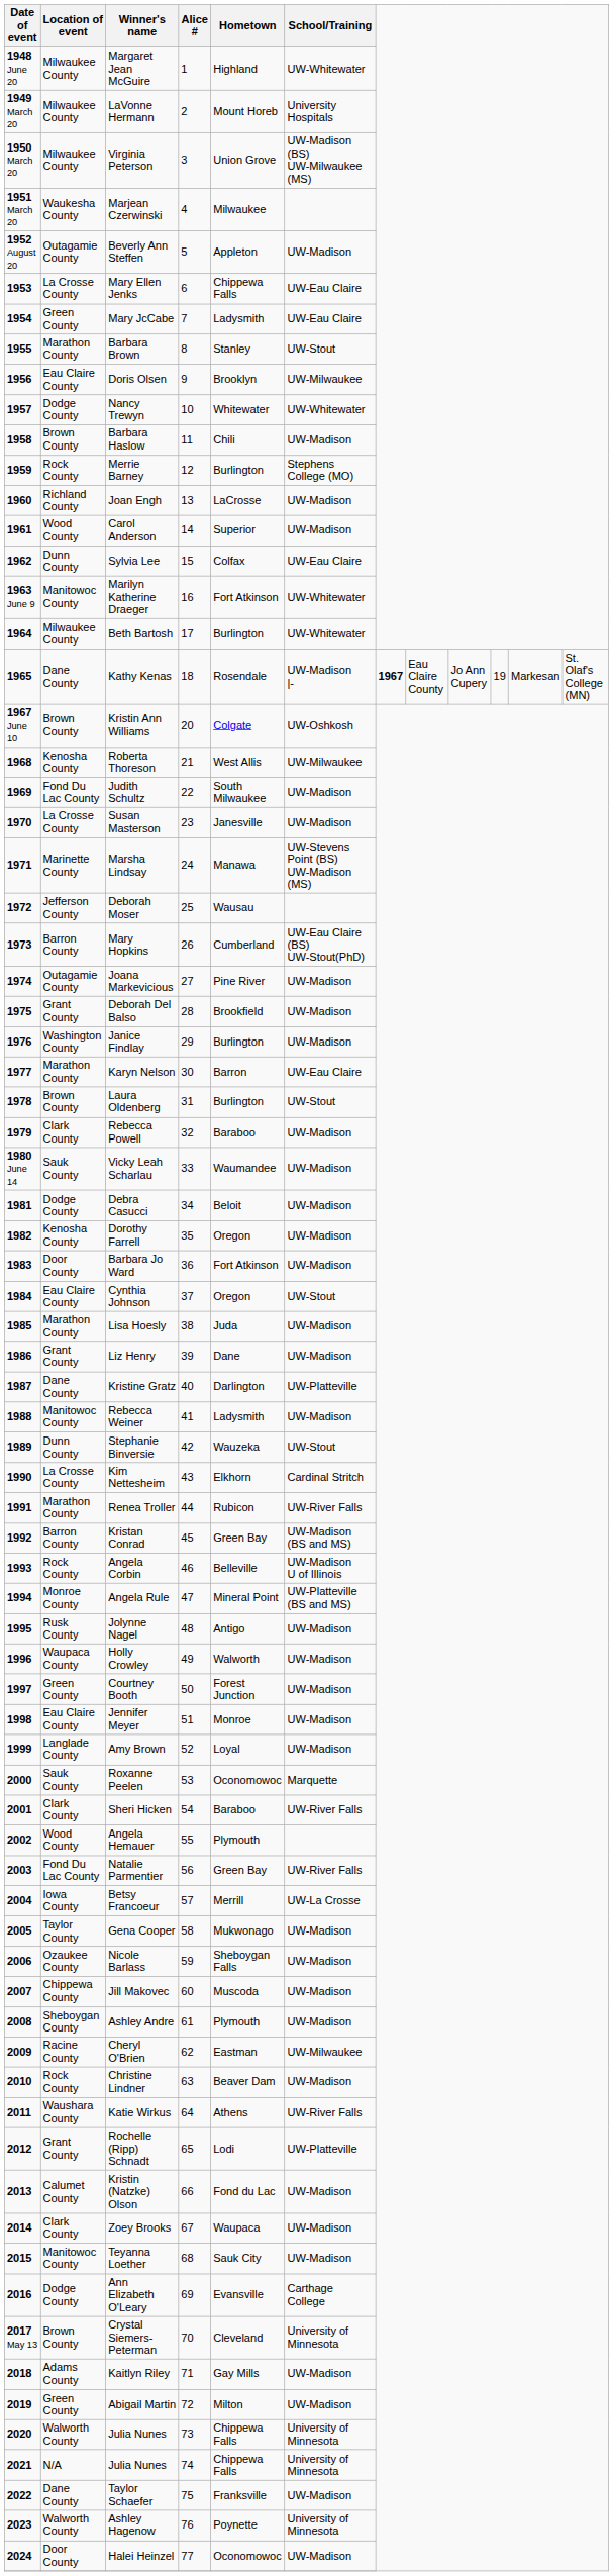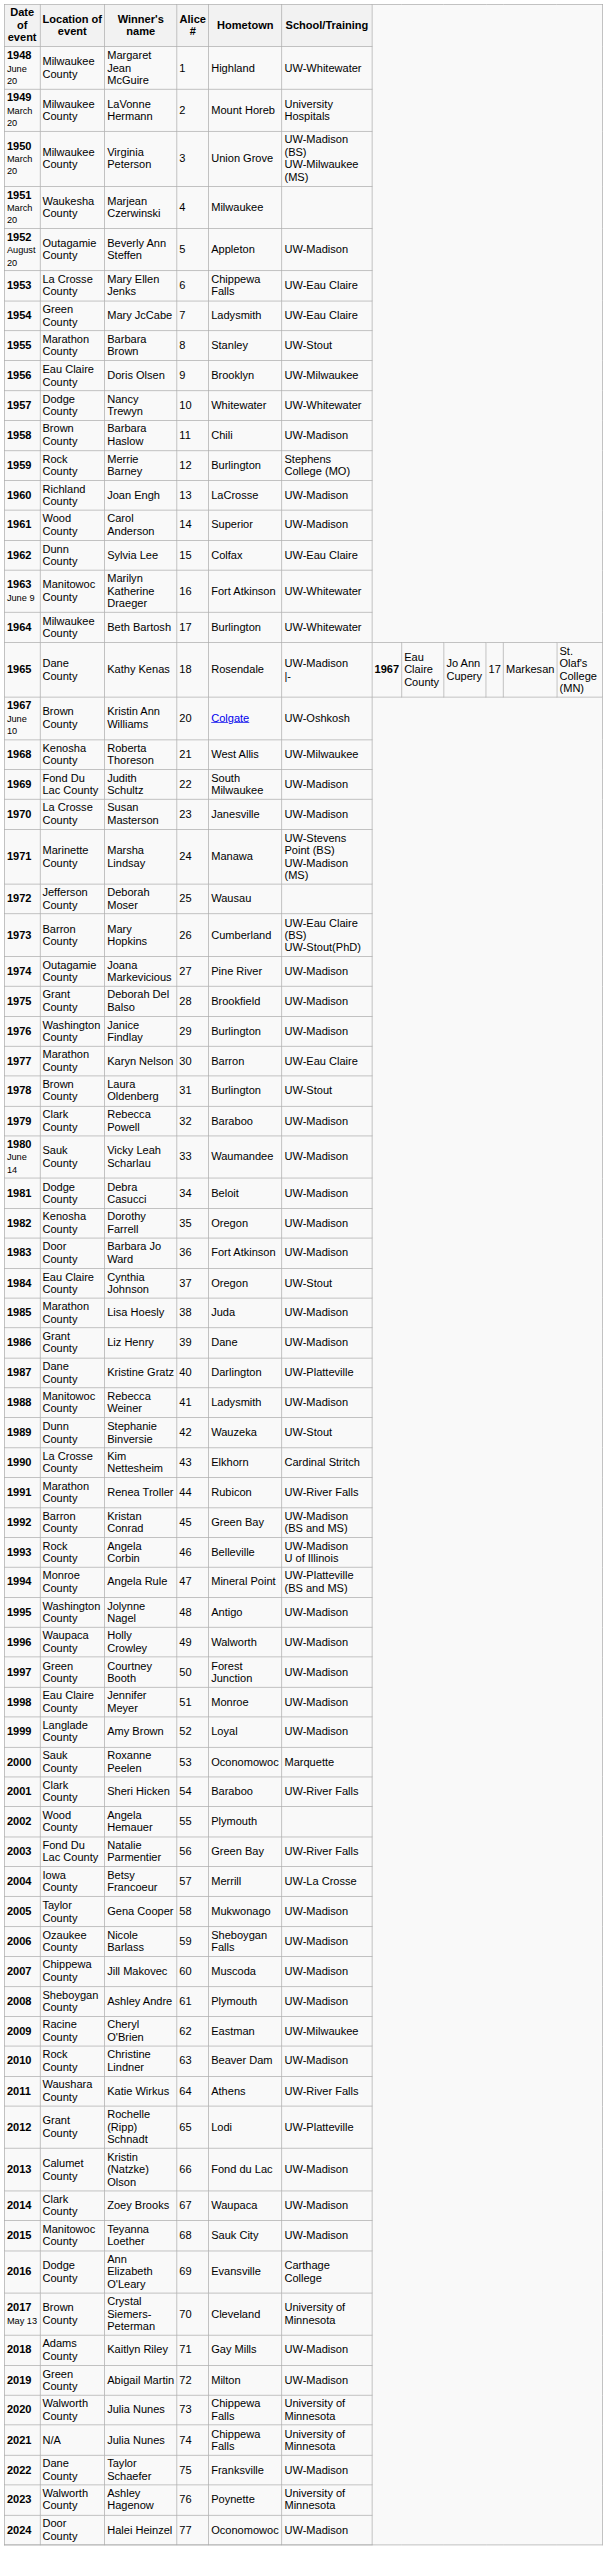 <table class="wikitable">
 <tr>
 <th>Date of event</th>
 <th>Location of event</th>
 <th>Winner's name</th>
 <th>Alice #</th>
 <th>Hometown</th>
 <th>School/Training<br></th>
 </tr>
 <tr>
 <td><strong>1948</strong> <br> <small>June 20</small></td>
 <td>Milwaukee County</td>
 <td>Margaret Jean McGuire</td>
 <td>1</td>
 <td>Highland</td>
 <td>UW-Whitewater</td>
 </tr>
 <tr>
 <td><strong>1949</strong> <br> <small>March 20</small></td>
 <td>Milwaukee County</td>
 <td>LaVonne Hermann</td>
 <td>2</td>
 <td>Mount Horeb</td>
 <td>University Hospitals</td>
 </tr>
 <tr>
 <td><strong>1950</strong> <br> <small>March 20</small></td>
 <td>Milwaukee County</td>
 <td>Virginia Peterson</td>
 <td>3</td>
 <td>Union Grove</td>
 <td>UW-Madison (BS)<br>UW-Milwaukee (MS)</td>
 </tr>
 <tr>
 <td><strong>1951</strong> <br> <small>March 20</small></td>
 <td>Waukesha County</td>
 <td>Marjean Czerwinski</td>
 <td>4</td>
 <td>Milwaukee</td>
 <td></td>
 </tr>
 <tr>
 <td><strong>1952</strong> <br> <small>August 20</small></td>
 <td>Outagamie County</td>
 <td>Beverly Ann Steffen</td>
 <td>5</td>
 <td>Appleton</td>
 <td>UW-Madison</td>
 </tr>
 <tr>
 <td><strong>1953</strong> <br> <small></small></td>
 <td>La Crosse County</td>
 <td>Mary Ellen Jenks</td>
 <td>6</td>
 <td>Chippewa Falls</td>
 <td>UW-Eau Claire</td>
 </tr>
 <tr>
 <td><strong>1954</strong> <br> <small></small></td>
 <td>Green County</td>
 <td>Mary JcCabe</td>
 <td>7</td>
 <td>Ladysmith</td>
 <td>UW-Eau Claire</td>
 </tr>
 <tr>
 <td><strong>1955</strong> <br> <small></small></td>
 <td>Marathon County</td>
 <td>Barbara Brown</td>
 <td>8</td>
 <td>Stanley</td>
 <td>UW-Stout</td>
 </tr>
 <tr>
 <td><strong>1956</strong></td>
 <td>Eau Claire County</td>
 <td>Doris Olsen</td>
 <td>9</td>
 <td>Brooklyn</td>
 <td>UW-Milwaukee</td>
 </tr>
 <tr>
 <td><strong>1957</strong></td>
 <td>Dodge County</td>
 <td>Nancy Trewyn</td>
 <td>10</td>
 <td>Whitewater</td>
 <td>UW-Whitewater</td>
 </tr>
 <tr>
 <td><strong>1958</strong></td>
 <td>Brown County</td>
 <td>Barbara Haslow</td>
 <td>11</td>
 <td>Chili</td>
 <td>UW-Madison</td>
 </tr>
 <tr>
 <td><strong>1959</strong></td>
 <td>Rock County</td>
 <td>Merrie Barney</td>
 <td>12</td>
 <td>Burlington</td>
 <td>Stephens College (MO)</td>
 </tr>
 <tr>
 <td><strong>1960</strong></td>
 <td>Richland County</td>
 <td>Joan Engh</td>
 <td>13</td>
 <td>LaCrosse</td>
 <td>UW-Madison</td>
 </tr>
 <tr>
 <td><strong>1961</strong></td>
 <td>Wood County</td>
 <td>Carol Anderson</td>
 <td>14</td>
 <td>Superior</td>
 <td>UW-Madison</td>
 </tr>
 <tr>
 <td><strong>1962</strong></td>
 <td>Dunn County</td>
 <td>Sylvia Lee</td>
 <td>15</td>
 <td>Colfax</td>
 <td>UW-Eau Claire</td>
 </tr>
 <tr>
 <td><strong>1963</strong> <br> <small>June 9</small></td>
 <td>Manitowoc County</td>
 <td>Marilyn Katherine Draeger</td>
 <td>16</td>
 <td>Fort Atkinson</td>
 <td>UW-Whitewater</td>
 </tr>
 <tr>
 <td><strong>1964</strong></td>
 <td>Milwaukee County</td>
 <td>Beth Bartosh</td>
 <td>17</td>
 <td>Burlington</td>
 <td>UW-Whitewater</td>
 </tr>
 <tr>
 <td><strong>1965</strong></td>
 <td>Dane County</td>
 <td>Kathy Kenas</td>
 <td>18</td>
 <td>Rosendale</td>
 <td>UW-Madison<br>|-</td>
 <td><strong>1967</strong></td>
 <td>Eau Claire County</td>
 <td>Jo Ann Cupery</td>
-<td>19</td>
+<td>17</td>
 <td>Markesan</td>
 <td>St. Olaf's College (MN)</td>
 </tr>
 <tr>
 <td><strong>1967</strong> <br> <small>June 10</small></td>
 <td>Brown County</td>
 <td>Kristin Ann Williams</td>
 <td>20</td>
 <td><a href='#'>Colgate</a></td>
 <td>UW-Oshkosh</td>
 </tr>
 <tr>
 <td><strong>1968</strong></td>
 <td>Kenosha County</td>
 <td>Roberta Thoreson</td>
 <td>21</td>
 <td>West Allis</td>
 <td>UW-Milwaukee</td>
 </tr>
 <tr>
 <td><strong>1969</strong></td>
 <td>Fond Du Lac County</td>
 <td>Judith Schultz</td>
 <td>22</td>
 <td>South Milwaukee</td>
 <td>UW-Madison</td>
 </tr>
 <tr>
 <td><strong>1970</strong></td>
 <td>La Crosse County</td>
 <td>Susan Masterson</td>
 <td>23</td>
 <td>Janesville</td>
 <td>UW-Madison</td>
 </tr>
 <tr>
 <td><strong>1971</strong></td>
 <td>Marinette County</td>
 <td>Marsha Lindsay</td>
 <td>24</td>
 <td>Manawa</td>
 <td>UW-Stevens Point (BS)<br>UW-Madison (MS)</td>
 </tr>
 <tr>
 <td><strong>1972</strong></td>
 <td>Jefferson County</td>
 <td>Deborah Moser</td>
 <td>25</td>
 <td>Wausau</td>
 <td></td>
 </tr>
 <tr>
 <td><strong>1973</strong></td>
 <td>Barron County</td>
 <td>Mary Hopkins</td>
 <td>26</td>
 <td>Cumberland</td>
 <td>UW-Eau Claire (BS)<br>UW-Stout(PhD)</td>
 </tr>
 <tr>
 <td><strong>1974</strong></td>
 <td>Outagamie County</td>
 <td>Joana Markevicious</td>
 <td>27</td>
 <td>Pine River</td>
 <td>UW-Madison</td>
 </tr>
 <tr>
 <td><strong>1975</strong></td>
 <td>Grant County</td>
 <td>Deborah Del Balso</td>
 <td>28</td>
 <td>Brookfield</td>
 <td>UW-Madison</td>
 </tr>
 <tr>
 <td><strong>1976</strong></td>
 <td>Washington County</td>
 <td>Janice Findlay</td>
 <td>29</td>
 <td>Burlington</td>
 <td>UW-Madison</td>
 </tr>
 <tr>
 <td><strong>1977</strong></td>
 <td>Marathon County</td>
 <td>Karyn Nelson</td>
 <td>30</td>
 <td>Barron</td>
 <td>UW-Eau Claire</td>
 </tr>
 <tr>
 <td><strong>1978</strong></td>
 <td>Brown County</td>
 <td>Laura Oldenberg</td>
 <td>31</td>
 <td>Burlington</td>
 <td>UW-Stout</td>
 </tr>
 <tr>
 <td><strong>1979</strong></td>
 <td>Clark County</td>
 <td>Rebecca Powell</td>
 <td>32</td>
 <td>Baraboo</td>
 <td>UW-Madison</td>
 </tr>
 <tr>
 <td><strong>1980</strong> <br> <small>June 14</small></td>
 <td>Sauk County</td>
 <td>Vicky Leah Scharlau</td>
 <td>33</td>
 <td>Waumandee</td>
 <td>UW-Madison</td>
 </tr>
 <tr>
 <td><strong>1981</strong></td>
 <td>Dodge County</td>
 <td>Debra Casucci</td>
 <td>34</td>
 <td>Beloit</td>
 <td>UW-Madison</td>
 </tr>
 <tr>
 <td><strong>1982</strong></td>
 <td>Kenosha County</td>
 <td>Dorothy Farrell</td>
 <td>35</td>
 <td>Oregon</td>
 <td>UW-Madison</td>
 </tr>
 <tr>
 <td><strong>1983</strong></td>
 <td>Door County</td>
 <td>Barbara Jo Ward</td>
 <td>36</td>
 <td>Fort Atkinson</td>
 <td>UW-Madison</td>
 </tr>
 <tr>
 <td><strong>1984</strong></td>
 <td>Eau Claire County</td>
 <td>Cynthia Johnson</td>
 <td>37</td>
 <td>Oregon</td>
 <td>UW-Stout</td>
 </tr>
 <tr>
 <td><strong>1985</strong></td>
 <td>Marathon County</td>
 <td>Lisa Hoesly</td>
 <td>38</td>
 <td>Juda</td>
 <td>UW-Madison</td>
 </tr>
 <tr>
 <td><strong>1986</strong></td>
 <td>Grant County</td>
 <td>Liz Henry</td>
 <td>39</td>
 <td>Dane</td>
 <td>UW-Madison</td>
 </tr>
 <tr>
 <td><strong>1987</strong></td>
 <td>Dane County</td>
 <td>Kristine Gratz</td>
 <td>40</td>
 <td>Darlington</td>
 <td>UW-Platteville</td>
 </tr>
 <tr>
 <td><strong>1988</strong></td>
 <td>Manitowoc County</td>
 <td>Rebecca Weiner</td>
 <td>41</td>
 <td>Ladysmith</td>
 <td>UW-Madison</td>
 </tr>
 <tr>
 <td><strong>1989</strong></td>
 <td>Dunn County</td>
 <td>Stephanie Binversie</td>
 <td>42</td>
 <td>Wauzeka</td>
 <td>UW-Stout</td>
 </tr>
 <tr>
 <td><strong>1990</strong></td>
 <td>La Crosse County</td>
 <td>Kim Nettesheim</td>
 <td>43</td>
 <td>Elkhorn</td>
 <td>Cardinal Stritch</td>
 </tr>
 <tr>
 <td><strong>1991</strong></td>
 <td>Marathon County</td>
 <td>Renea Troller</td>
 <td>44</td>
 <td>Rubicon</td>
 <td>UW-River Falls</td>
 </tr>
 <tr>
 <td><strong>1992</strong></td>
 <td>Barron County</td>
 <td>Kristan Conrad</td>
 <td>45</td>
 <td>Green Bay</td>
 <td>UW-Madison (BS and MS)</td>
 </tr>
 <tr>
 <td><strong>1993</strong></td>
 <td>Rock County</td>
 <td>Angela Corbin</td>
 <td>46</td>
 <td>Belleville</td>
 <td>UW-Madison<br>U of Illinois</td>
 </tr>
 <tr>
 <td><strong>1994</strong></td>
 <td>Monroe County</td>
 <td>Angela Rule</td>
 <td>47</td>
 <td>Mineral Point</td>
 <td>UW-Platteville (BS and MS)</td>
 </tr>
 <tr>
 <td><strong>1995</strong></td>
-<td>Rusk County</td>
+<td>Washington County</td>
 <td>Jolynne Nagel</td>
 <td>48</td>
 <td>Antigo</td>
 <td>UW-Madison</td>
 </tr>
 <tr>
 <td><strong>1996</strong></td>
 <td>Waupaca County</td>
 <td>Holly Crowley</td>
 <td>49</td>
 <td>Walworth</td>
 <td>UW-Madison</td>
 </tr>
 <tr>
 <td><strong>1997</strong></td>
 <td>Green County</td>
 <td>Courtney Booth</td>
 <td>50</td>
 <td>Forest Junction</td>
 <td>UW-Madison</td>
 </tr>
 <tr>
 <td><strong>1998</strong></td>
 <td>Eau Claire County</td>
 <td>Jennifer Meyer</td>
 <td>51</td>
 <td>Monroe</td>
 <td>UW-Madison</td>
 </tr>
 <tr>
 <td><strong>1999</strong></td>
 <td>Langlade County</td>
 <td>Amy Brown</td>
 <td>52</td>
 <td>Loyal</td>
 <td>UW-Madison</td>
 </tr>
 <tr>
 <td><strong>2000</strong></td>
 <td>Sauk County</td>
 <td>Roxanne Peelen</td>
 <td>53</td>
 <td>Oconomowoc</td>
 <td>Marquette</td>
 </tr>
 <tr>
 <td><strong>2001</strong></td>
 <td>Clark County</td>
 <td>Sheri Hicken</td>
 <td>54</td>
 <td>Baraboo</td>
 <td>UW-River Falls</td>
 </tr>
 <tr>
 <td><strong>2002</strong></td>
 <td>Wood County</td>
 <td>Angela Hemauer</td>
 <td>55</td>
 <td>Plymouth</td>
 <td></td>
 </tr>
 <tr>
 <td><strong>2003</strong></td>
 <td>Fond Du Lac County</td>
 <td>Natalie Parmentier</td>
 <td>56</td>
 <td>Green Bay</td>
 <td>UW-River Falls</td>
 </tr>
 <tr>
 <td><strong>2004</strong></td>
 <td>Iowa County</td>
 <td>Betsy Francoeur</td>
 <td>57</td>
 <td>Merrill</td>
 <td>UW-La Crosse</td>
 </tr>
 <tr>
 <td><strong>2005</strong></td>
 <td>Taylor County</td>
 <td>Gena Cooper</td>
 <td>58</td>
 <td>Mukwonago</td>
 <td>UW-Madison</td>
 </tr>
 <tr>
 <td><strong>2006</strong></td>
 <td>Ozaukee County</td>
 <td>Nicole Barlass</td>
 <td>59</td>
 <td>Sheboygan Falls</td>
 <td>UW-Madison</td>
 </tr>
 <tr>
 <td><strong>2007</strong></td>
 <td>Chippewa County</td>
 <td>Jill Makovec</td>
 <td>60</td>
 <td>Muscoda</td>
 <td>UW-Madison</td>
 </tr>
 <tr>
 <td><strong>2008</strong></td>
 <td>Sheboygan County</td>
 <td>Ashley Andre</td>
 <td>61</td>
 <td>Plymouth</td>
 <td>UW-Madison</td>
 </tr>
 <tr>
 <td><strong>2009</strong></td>
 <td>Racine County</td>
 <td>Cheryl O'Brien</td>
 <td>62</td>
 <td>Eastman</td>
 <td>UW-Milwaukee</td>
 </tr>
 <tr>
 <td><strong>2010</strong></td>
 <td>Rock County</td>
 <td>Christine Lindner</td>
 <td>63</td>
 <td>Beaver Dam</td>
 <td>UW-Madison</td>
 </tr>
 <tr>
 <td><strong>2011</strong></td>
 <td>Waushara County</td>
 <td>Katie Wirkus</td>
 <td>64</td>
 <td>Athens</td>
 <td>UW-River Falls</td>
 </tr>
 <tr>
 <td><strong>2012</strong></td>
 <td>Grant County</td>
 <td>Rochelle (Ripp) Schnadt</td>
 <td>65</td>
 <td>Lodi</td>
 <td>UW-Platteville</td>
 </tr>
 <tr>
 <td><strong>2013</strong></td>
 <td>Calumet County</td>
 <td>Kristin (Natzke) Olson</td>
 <td>66</td>
 <td>Fond du Lac</td>
 <td>UW-Madison</td>
 </tr>
 <tr>
 <td><strong>2014</strong></td>
 <td>Clark County</td>
 <td>Zoey Brooks</td>
 <td>67</td>
 <td>Waupaca</td>
 <td>UW-Madison</td>
 </tr>
 <tr>
 <td><strong>2015</strong></td>
 <td>Manitowoc County</td>
 <td>Teyanna Loether</td>
 <td>68</td>
 <td>Sauk City</td>
 <td>UW-Madison</td>
 </tr>
 <tr>
 <td><strong>2016</strong> <br></td>
 <td>Dodge County</td>
 <td>Ann Elizabeth O'Leary</td>
 <td>69</td>
 <td>Evansville</td>
 <td>Carthage College</td>
 </tr>
 <tr>
 <td><strong>2017</strong> <br> <small>May 13</small></td>
 <td>Brown County</td>
 <td>Crystal Siemers-Peterman</td>
 <td>70</td>
 <td>Cleveland</td>
 <td>University of Minnesota</td>
 </tr>
 <tr>
 <td><strong>2018</strong></td>
 <td>Adams County</td>
 <td>Kaitlyn Riley</td>
 <td>71</td>
 <td>Gay Mills</td>
 <td>UW-Madison</td>
 </tr>
 <tr>
 <td><strong>2019</strong></td>
 <td>Green County</td>
 <td>Abigail Martin</td>
 <td>72</td>
 <td>Milton</td>
 <td>UW-Madison</td>
 </tr>
 <tr>
 <td><strong>2020</strong></td>
 <td>Walworth County</td>
 <td>Julia Nunes</td>
 <td>73</td>
 <td>Chippewa Falls</td>
 <td>University of Minnesota</td>
 </tr>
 <tr>
 <td><strong>2021</strong></td>
 <td>N/A</td>
 <td>Julia Nunes</td>
 <td>74</td>
 <td>Chippewa Falls</td>
 <td>University of Minnesota</td>
 </tr>
 <tr>
 <td><strong>2022</strong></td>
 <td>Dane County</td>
 <td>Taylor Schaefer</td>
 <td>75</td>
 <td>Franksville</td>
 <td>UW-Madison</td>
 </tr>
 <tr>
 <td><strong>2023</strong></td>
 <td>Walworth County</td>
 <td>Ashley Hagenow</td>
 <td>76</td>
 <td>Poynette</td>
 <td>University of Minnesota</td>
 </tr>
 <tr>
 <td><strong>2024</strong></td>
 <td>Door County</td>
 <td>Halei Heinzel</td>
 <td>77</td>
 <td>Oconomowoc</td>
 <td>UW-Madison</td>
 </tr>
 <tr>
 </tr>
 </table>
